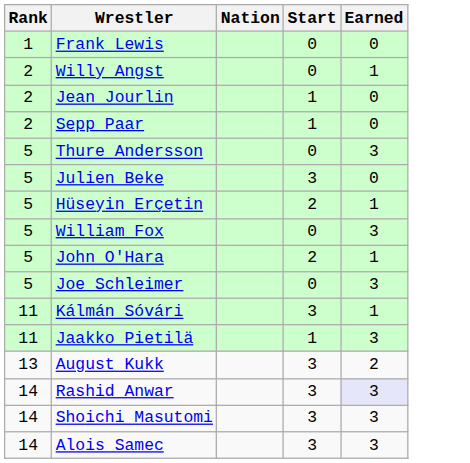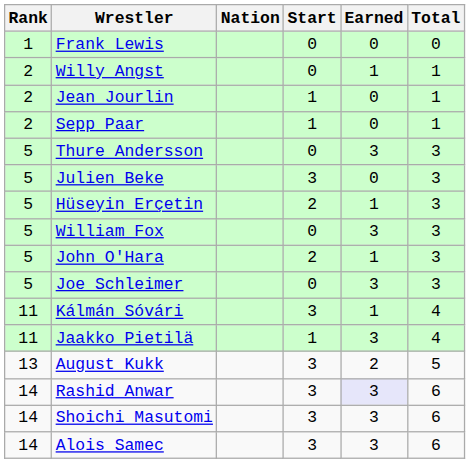 <table class="wikitable sortable" style="text-align:center;">
 <tr>
 <th>Rank</th>
 <th>Wrestler</th>
 <th>Nation</th>
 <th>Start</th>
 <th>Earned</th>
+<th>Total</th>
 </tr>
 <tr style="background:#cfc;">
 <td>1</td>
 <td align=left><a href='#'>Frank Lewis</a></td>
 <td align=left></td>
+<td>0</td>
 <td>0</td>
 <td>0</td>
 </tr>
 <tr style="background:#cfc;">
 <td>2</td>
 <td align=left><a href='#'>Willy Angst</a></td>
 <td align=left></td>
 <td>0</td>
 <td>1</td>
+<td>1</td>
 </tr>
 <tr style="background:#cfc;">
 <td>2</td>
 <td align=left><a href='#'>Jean Jourlin</a></td>
 <td align=left></td>
 <td>1</td>
 <td>0</td>
+<td>1</td>
 </tr>
 <tr style="background:#cfc;">
 <td>2</td>
 <td align=left><a href='#'>Sepp Paar</a></td>
 <td align=left></td>
 <td>1</td>
 <td>0</td>
+<td>1</td>
 </tr>
 <tr style="background:#cfc;">
 <td>5</td>
 <td align=left><a href='#'>Thure Andersson</a></td>
 <td align=left></td>
 <td>0</td>
+<td>3</td>
 <td>3</td>
 </tr>
 <tr style="background:#cfc;">
 <td>5</td>
 <td align=left><a href='#'>Julien Beke</a></td>
 <td align=left></td>
 <td>3</td>
 <td>0</td>
+<td>3</td>
 </tr>
 <tr style="background:#cfc;">
 <td>5</td>
 <td align=left><a href='#'>Hüseyin Erçetin</a></td>
 <td align=left></td>
 <td>2</td>
 <td>1</td>
+<td>3</td>
 </tr>
 <tr style="background:#cfc;">
 <td>5</td>
 <td align=left><a href='#'>William Fox</a></td>
 <td align=left></td>
 <td>0</td>
+<td>3</td>
 <td>3</td>
 </tr>
 <tr style="background:#cfc;">
 <td>5</td>
 <td align=left><a href='#'>John O'Hara</a></td>
 <td align=left></td>
 <td>2</td>
 <td>1</td>
+<td>3</td>
 </tr>
 <tr style="background:#cfc;">
 <td>5</td>
 <td align=left><a href='#'>Joe Schleimer</a></td>
 <td align=left></td>
 <td>0</td>
+<td>3</td>
 <td>3</td>
 </tr>
 <tr style="background:#cfc;">
 <td>11</td>
 <td align=left><a href='#'>Kálmán Sóvári</a></td>
 <td align=left></td>
 <td>3</td>
 <td>1</td>
+<td>4</td>
 </tr>
 <tr style="background:#cfc;">
 <td>11</td>
 <td align=left><a href='#'>Jaakko Pietilä</a></td>
 <td align=left></td>
 <td>1</td>
 <td>3</td>
+<td>4</td>
 </tr>
 <tr>
 <td>13</td>
 <td align=left><a href='#'>August Kukk</a></td>
 <td align=left></td>
 <td>3</td>
 <td>2</td>
+<td>5</td>
 </tr>
 <tr>
 <td>14</td>
 <td align=left><a href='#'>Rashid Anwar</a></td>
 <td align=left></td>
 <td>3</td>
 <td style="background: lavender;">3</td>
+<td>6</td>
 </tr>
 <tr>
 <td>14</td>
 <td align=left><a href='#'>Shoichi Masutomi</a></td>
 <td align=left></td>
 <td>3</td>
 <td>3</td>
+<td>6</td>
 </tr>
 <tr>
 <td>14</td>
 <td align=left><a href='#'>Alois Samec</a></td>
 <td align=left></td>
 <td>3</td>
 <td>3</td>
+<td>6</td>
 </tr>
 </table>
